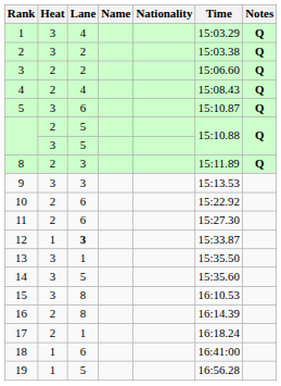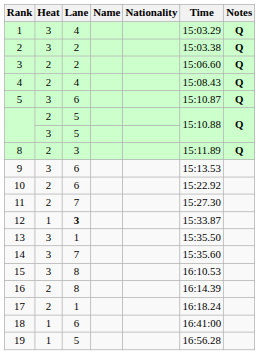 <table class="wikitable sortable" style="text-align:center">
 <tr>
 <th>Rank</th>
 <th>Heat</th>
 <th>Lane</th>
 <th>Name</th>
 <th>Nationality</th>
 <th>Time</th>
 <th>Notes</th>
 </tr>
 <tr bgcolor=ccffcc>
 <td>1</td>
 <td>3</td>
 <td>4</td>
 <td align=left></td>
 <td align=left></td>
 <td>15:03.29</td>
 <td><strong>Q</strong></td>
 </tr>
 <tr bgcolor=ccffcc>
 <td>2</td>
 <td>3</td>
 <td>2</td>
 <td align=left></td>
 <td align=left></td>
 <td>15:03.38</td>
 <td><strong>Q</strong></td>
 </tr>
 <tr bgcolor=ccffcc>
 <td>3</td>
 <td>2</td>
 <td>2</td>
 <td align=left></td>
 <td align=left></td>
 <td>15:06.60</td>
 <td><strong>Q</strong></td>
 </tr>
 <tr bgcolor=ccffcc>
 <td>4</td>
 <td>2</td>
 <td>4</td>
 <td align=left></td>
 <td align=left></td>
 <td>15:08.43</td>
 <td><strong>Q</strong></td>
 </tr>
 <tr bgcolor=ccffcc>
 <td>5</td>
 <td>3</td>
 <td>6</td>
 <td align=left></td>
 <td align=left></td>
 <td>15:10.87</td>
 <td><strong>Q</strong></td>
 </tr>
 <tr bgcolor=ccffcc>
 <td rowspan=2></td>
 <td>2</td>
 <td>5</td>
 <td align=left></td>
 <td align=left></td>
 <td rowspan=2>15:10.88</td>
 <td rowspan=2><strong>Q</strong></td>
 </tr>
 <tr bgcolor=ccffcc>
 <td>3</td>
 <td>5</td>
 <td align=left></td>
 <td align=left></td>
 </tr>
 <tr bgcolor=ccffcc>
 <td>8</td>
 <td>2</td>
 <td>3</td>
 <td align=left></td>
 <td align=left></td>
 <td>15:11.89</td>
 <td><strong>Q</strong></td>
 </tr>
 <tr>
 <td>9</td>
 <td>3</td>
-<td>3</td>
+<td>6</td>
 <td align=left></td>
 <td align=left></td>
 <td>15:13.53</td>
 <td></td>
 </tr>
 <tr>
 <td>10</td>
 <td>2</td>
 <td>6</td>
 <td align=left></td>
 <td align=left></td>
 <td>15:22.92</td>
 <td></td>
 </tr>
 <tr>
 <td>11</td>
 <td>2</td>
-<td>6</td>
+<td>7</td>
 <td align=left></td>
 <td align=left></td>
 <td>15:27.30</td>
 <td></td>
 </tr>
 <tr>
 <td>12</td>
 <td>1</td>
 <td><strong>3</strong></td>
 <td align=left></td>
 <td align=left></td>
 <td>15:33.87</td>
 <td></td>
 </tr>
 <tr>
 <td>13</td>
 <td>3</td>
 <td>1</td>
 <td align=left></td>
 <td align=left></td>
 <td>15:35.50</td>
 <td></td>
 </tr>
 <tr>
 <td>14</td>
 <td>3</td>
-<td>5</td>
+<td>7</td>
 <td align=left></td>
 <td align=left></td>
 <td>15:35.60</td>
 <td></td>
 </tr>
 <tr>
 <td>15</td>
 <td>3</td>
 <td>8</td>
 <td align=left></td>
 <td align=left></td>
 <td>16:10.53</td>
 <td></td>
 </tr>
 <tr>
 <td>16</td>
 <td>2</td>
 <td>8</td>
 <td align=left></td>
 <td align=left></td>
 <td>16:14.39</td>
 <td></td>
 </tr>
 <tr>
 <td>17</td>
 <td>2</td>
 <td>1</td>
 <td align=left></td>
 <td align=left></td>
 <td>16:18.24</td>
 <td></td>
 </tr>
 <tr>
 <td>18</td>
 <td>1</td>
 <td>6</td>
 <td align=left></td>
 <td align=left></td>
 <td>16:41:00</td>
 <td></td>
 </tr>
 <tr>
 <td>19</td>
 <td>1</td>
 <td>5</td>
 <td align=left></td>
 <td align=left></td>
 <td>16:56.28</td>
 <td></td>
 </tr>
 </table>
